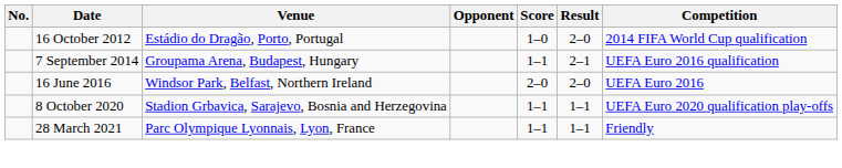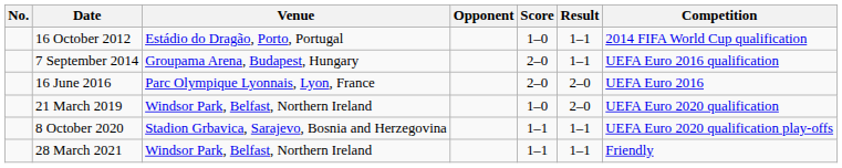 <table class="wikitable" style="font-size:100%;">
 <tr>
 <th>No.</th>
 <th>Date</th>
 <th>Venue</th>
 <th>Opponent</th>
 <th>Score</th>
 <th>Result</th>
 <th>Competition</th>
 </tr>
 <tr>
 <td></td>
 <td>16 October 2012</td>
 <td><a href='#'>Estádio do Dragão</a>, <a href='#'>Porto</a>, Portugal</td>
 <td></td>
 <td align=center>1–0</td>
-<td align=center>2–0</td>
+<td align=center>1–1</td>
 <td><a href='#'>2014 FIFA World Cup qualification</a></td>
 </tr>
 <tr>
 <td></td>
 <td>7 September 2014</td>
 <td><a href='#'>Groupama Arena</a>, <a href='#'>Budapest</a>, Hungary</td>
 <td></td>
-<td align=center>1–1</td>
-<td align=center>2–1</td>
+<td align=center>2–0</td>
+<td align=center>1–1 </td>
 <td><a href='#'>UEFA Euro 2016 qualification</a></td>
 </tr>
 <tr>
 <td></td>
 <td>16 June 2016</td>
-<td><a href='#'>Windsor Park</a>, <a href='#'>Belfast</a>, Northern Ireland</td>
+<td><a href='#'>Parc Olympique Lyonnais</a>, <a href='#'>Lyon</a>, France</td>
 <td></td>
 <td align=center>2–0</td>
 <td align=center>2–0</td>
 <td><a href='#'>UEFA Euro 2016</a></td>
+</tr>
+<tr>
+<td></td>
+<td>21 March 2019</td>
+<td><a href='#'>Windsor Park</a>, <a href='#'>Belfast</a>, Northern Ireland</td>
+<td></td>
+<td align=center>1–0</td>
+<td align=center>2–0</td>
+<td><a href='#'>UEFA Euro 2020 qualification</a></td>
 </tr>
 <tr>
 <td></td>
 <td>8 October 2020</td>
 <td><a href='#'>Stadion Grbavica</a>, <a href='#'>Sarajevo</a>, Bosnia and Herzegovina</td>
 <td></td>
 <td align=center>1–1</td>
 <td align=center>1–1 </td>
 <td><a href='#'>UEFA Euro 2020 qualification play-offs</a></td>
 </tr>
 <tr>
 <td></td>
 <td>28 March 2021</td>
-<td><a href='#'>Parc Olympique Lyonnais</a>, <a href='#'>Lyon</a>, France</td>
+<td><a href='#'>Windsor Park</a>, <a href='#'>Belfast</a>, Northern Ireland</td>
 <td></td>
 <td align=center>1–1</td>
 <td align=center>1–1</td>
 <td><a href='#'>Friendly</a></td>
 </tr>
 </table>
